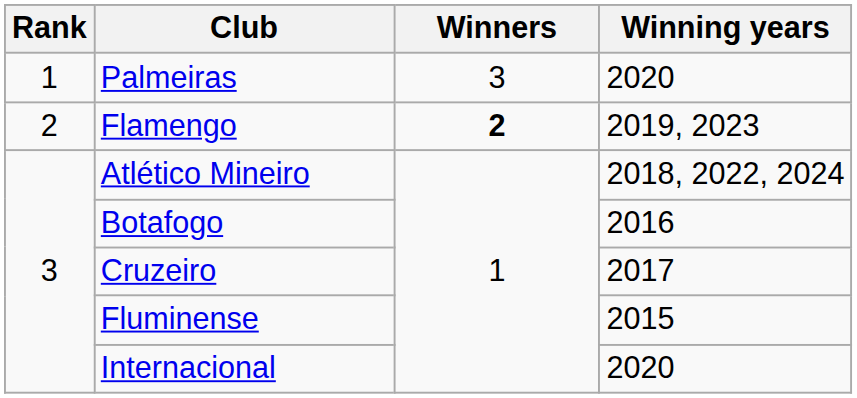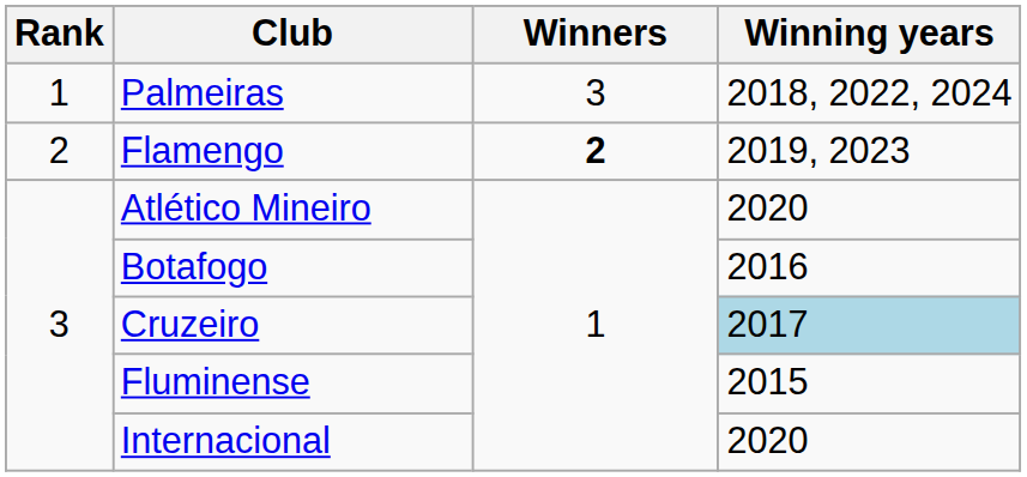 <table class="wikitable sortable">
 <tr>
 <th>Rank</th>
 <th style="width:150px">Club</th>
 <th style="width:100px">Winners</th>
 <th>Winning years</th>
 </tr>
 <tr>
 <td rowspan=1 align=center>1</td>
 <td> <a href='#'>Palmeiras</a></td>
 <td rowspan=1 align=center>3</td>
-<td>2020</td>
+<td>2018, 2022, 2024</td>
 </tr>
 <tr>
 <td rowspan=1 align=center>2</td>
 <td> <a href='#'>Flamengo</a></td>
 <td rowspan=1 align=center><strong>2</strong></td>
 <td>2019, 2023</td>
 </tr>
 <tr>
 <td rowspan=5 align=center>3</td>
 <td> <a href='#'>Atlético Mineiro</a></td>
 <td rowspan=5 align=center>1</td>
-<td>2018, 2022, 2024</td>
+<td>2020</td>
 </tr>
 <tr>
 <td> <a href='#'>Botafogo</a></td>
 <td>2016</td>
 </tr>
 <tr>
 <td> <a href='#'>Cruzeiro</a></td>
-<td>2017</td>
+<td style="background: lightblue;">2017</td>
 </tr>
 <tr>
 <td> <a href='#'>Fluminense</a></td>
 <td>2015</td>
 </tr>
 <tr>
 <td> <a href='#'>Internacional</a></td>
 <td>2020</td>
 </tr>
 </table>
